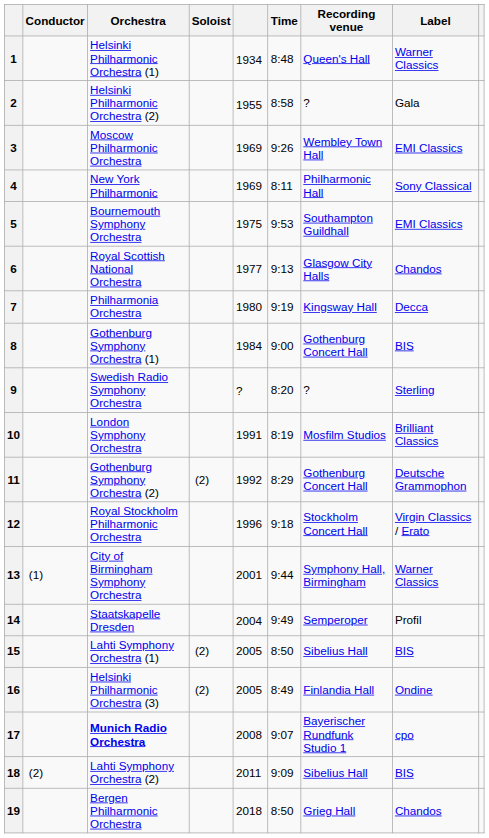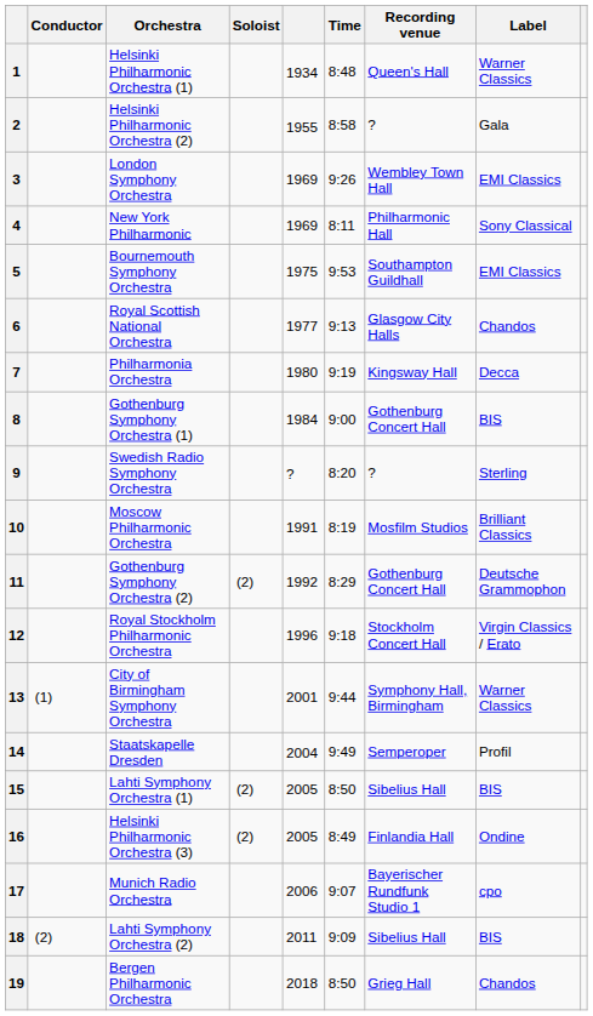 <table class="wikitable sortable" style="margin-right:0; font-size:95%">
 <tr>
 <th scope="col"></th>
 <th scope="col">Conductor</th>
 <th scope="col">Orchestra</th>
 <th scope="col">Soloist</th>
 <th scope="col"></th>
 <th scope="col">Time</th>
 <th scope="col">Recording venue</th>
 <th scope="col">Label</th>
 <th scope="col"class="unsortable"></th>
 </tr>
 <tr>
 <th scope="row">1</th>
 <td></td>
 <td><a href='#'>Helsinki Philharmonic Orchestra</a> (1)</td>
 <td></td>
 <td>1934 <sup></sup></td>
 <td>8:48</td>
 <td><a href='#'>Queen's Hall</a></td>
 <td><a href='#'>Warner Classics</a></td>
 <td></td>
 </tr>
 <tr>
 <th scope="row">2</th>
 <td></td>
 <td><a href='#'>Helsinki Philharmonic Orchestra</a> (2)</td>
 <td></td>
 <td>1955 <sup></sup></td>
 <td>8:58</td>
 <td>?</td>
 <td>Gala</td>
 <td></td>
 </tr>
 <tr>
 <th scope="row">3</th>
 <td></td>
-<td><a href='#'>Moscow Philharmonic Orchestra</a></td>
+<td><a href='#'>London Symphony Orchestra</a></td>
 <td></td>
 <td>1969</td>
 <td>9:26</td>
 <td><a href='#'>Wembley Town Hall</a></td>
 <td><a href='#'>EMI Classics</a></td>
 <td></td>
 </tr>
 <tr>
 <th scope="row">4</th>
 <td></td>
 <td><a href='#'>New York Philharmonic</a></td>
 <td></td>
 <td>1969</td>
 <td>8:11</td>
 <td><a href='#'>Philharmonic Hall</a></td>
 <td><a href='#'>Sony Classical</a></td>
 <td></td>
 </tr>
 <tr>
 <th scope="row">5</th>
 <td></td>
 <td><a href='#'>Bournemouth Symphony Orchestra</a></td>
 <td></td>
 <td>1975</td>
 <td>9:53</td>
 <td><a href='#'>Southampton Guildhall</a></td>
 <td><a href='#'>EMI Classics</a></td>
 <td></td>
 </tr>
 <tr>
 <th scope="row">6</th>
 <td></td>
 <td><a href='#'>Royal Scottish National Orchestra</a></td>
 <td></td>
 <td>1977</td>
 <td>9:13</td>
 <td><a href='#'>Glasgow City Halls</a></td>
 <td><a href='#'>Chandos</a></td>
 <td></td>
 </tr>
 <tr>
 <th scope="row">7</th>
 <td></td>
 <td><a href='#'>Philharmonia Orchestra</a></td>
 <td></td>
 <td>1980</td>
 <td>9:19</td>
 <td><a href='#'>Kingsway Hall</a></td>
 <td><a href='#'>Decca</a></td>
 <td></td>
 </tr>
 <tr>
 <th scope="row">8</th>
 <td></td>
 <td><a href='#'>Gothenburg Symphony Orchestra</a> (1)</td>
 <td></td>
 <td>1984</td>
 <td>9:00</td>
 <td><a href='#'>Gothenburg Concert Hall</a></td>
 <td><a href='#'>BIS</a></td>
 <td></td>
 </tr>
 <tr>
 <th scope="row">9</th>
 <td></td>
 <td><a href='#'>Swedish Radio Symphony Orchestra</a></td>
 <td></td>
 <td>? <sup></sup></td>
 <td>8:20</td>
 <td>?</td>
 <td><a href='#'>Sterling</a></td>
 <td></td>
 </tr>
 <tr>
 <th scope="row">10</th>
 <td></td>
-<td><a href='#'>London Symphony Orchestra</a></td>
+<td><a href='#'>Moscow Philharmonic Orchestra</a></td>
 <td></td>
 <td>1991</td>
 <td>8:19</td>
 <td><a href='#'>Mosfilm Studios</a></td>
 <td><a href='#'>Brilliant Classics</a></td>
 <td></td>
 </tr>
 <tr>
 <th scope="row">11</th>
 <td></td>
 <td><a href='#'>Gothenburg Symphony Orchestra</a> (2)</td>
 <td> (2)</td>
 <td>1992</td>
 <td>8:29</td>
 <td><a href='#'>Gothenburg Concert Hall</a></td>
 <td><a href='#'>Deutsche Grammophon</a></td>
 <td></td>
 </tr>
 <tr>
 <th scope="row">12</th>
 <td></td>
 <td><a href='#'>Royal Stockholm Philharmonic Orchestra</a></td>
 <td></td>
 <td>1996</td>
 <td>9:18</td>
 <td><a href='#'>Stockholm Concert Hall</a></td>
 <td><a href='#'>Virgin Classics</a> / <a href='#'>Erato</a></td>
 <td></td>
 </tr>
 <tr>
 <th scope="row">13</th>
 <td> (1)</td>
 <td><a href='#'>City of Birmingham Symphony Orchestra</a></td>
 <td></td>
 <td>2001</td>
 <td>9:44</td>
 <td><a href='#'>Symphony Hall, Birmingham</a></td>
 <td><a href='#'>Warner Classics</a></td>
 <td></td>
 </tr>
 <tr>
 <th scope="row">14</th>
 <td></td>
 <td><a href='#'>Staatskapelle Dresden</a></td>
 <td></td>
 <td>2004 <sup></sup></td>
 <td>9:49</td>
 <td><a href='#'>Semperoper</a></td>
 <td>Profil</td>
 <td></td>
 </tr>
 <tr>
 <th scope="row">15</th>
 <td></td>
 <td><a href='#'>Lahti Symphony Orchestra</a> (1)</td>
 <td> (2)</td>
 <td>2005</td>
 <td>8:50</td>
 <td><a href='#'>Sibelius Hall</a></td>
 <td><a href='#'>BIS</a></td>
 <td></td>
 </tr>
 <tr>
 <th scope="row">16</th>
 <td></td>
 <td><a href='#'>Helsinki Philharmonic Orchestra</a> (3)</td>
 <td> (2)</td>
 <td>2005</td>
 <td>8:49</td>
 <td><a href='#'>Finlandia Hall</a></td>
 <td><a href='#'>Ondine</a></td>
 <td></td>
 </tr>
 <tr>
 <th scope="row">17</th>
 <td></td>
-<td><strong><a href='#'>Munich Radio Orchestra</a></strong></td>
+<td><a href='#'>Munich Radio Orchestra</a></td>
 <td></td>
-<td>2008</td>
+<td>2006</td>
 <td>9:07</td>
 <td><a href='#'>Bayerischer Rundfunk Studio 1</a></td>
 <td><a href='#'>cpo</a></td>
 <td></td>
 </tr>
 <tr>
 <th scope="row">18</th>
 <td> (2)</td>
 <td><a href='#'>Lahti Symphony Orchestra</a> (2)</td>
 <td></td>
 <td>2011</td>
 <td>9:09</td>
 <td><a href='#'>Sibelius Hall</a></td>
 <td><a href='#'>BIS</a></td>
 <td></td>
 </tr>
 <tr>
 <th scope="row">19</th>
 <td></td>
 <td><a href='#'>Bergen Philharmonic Orchestra</a></td>
 <td></td>
 <td>2018</td>
 <td>8:50</td>
 <td><a href='#'>Grieg Hall</a></td>
 <td><a href='#'>Chandos</a></td>
 <td></td>
 </tr>
 </table>
